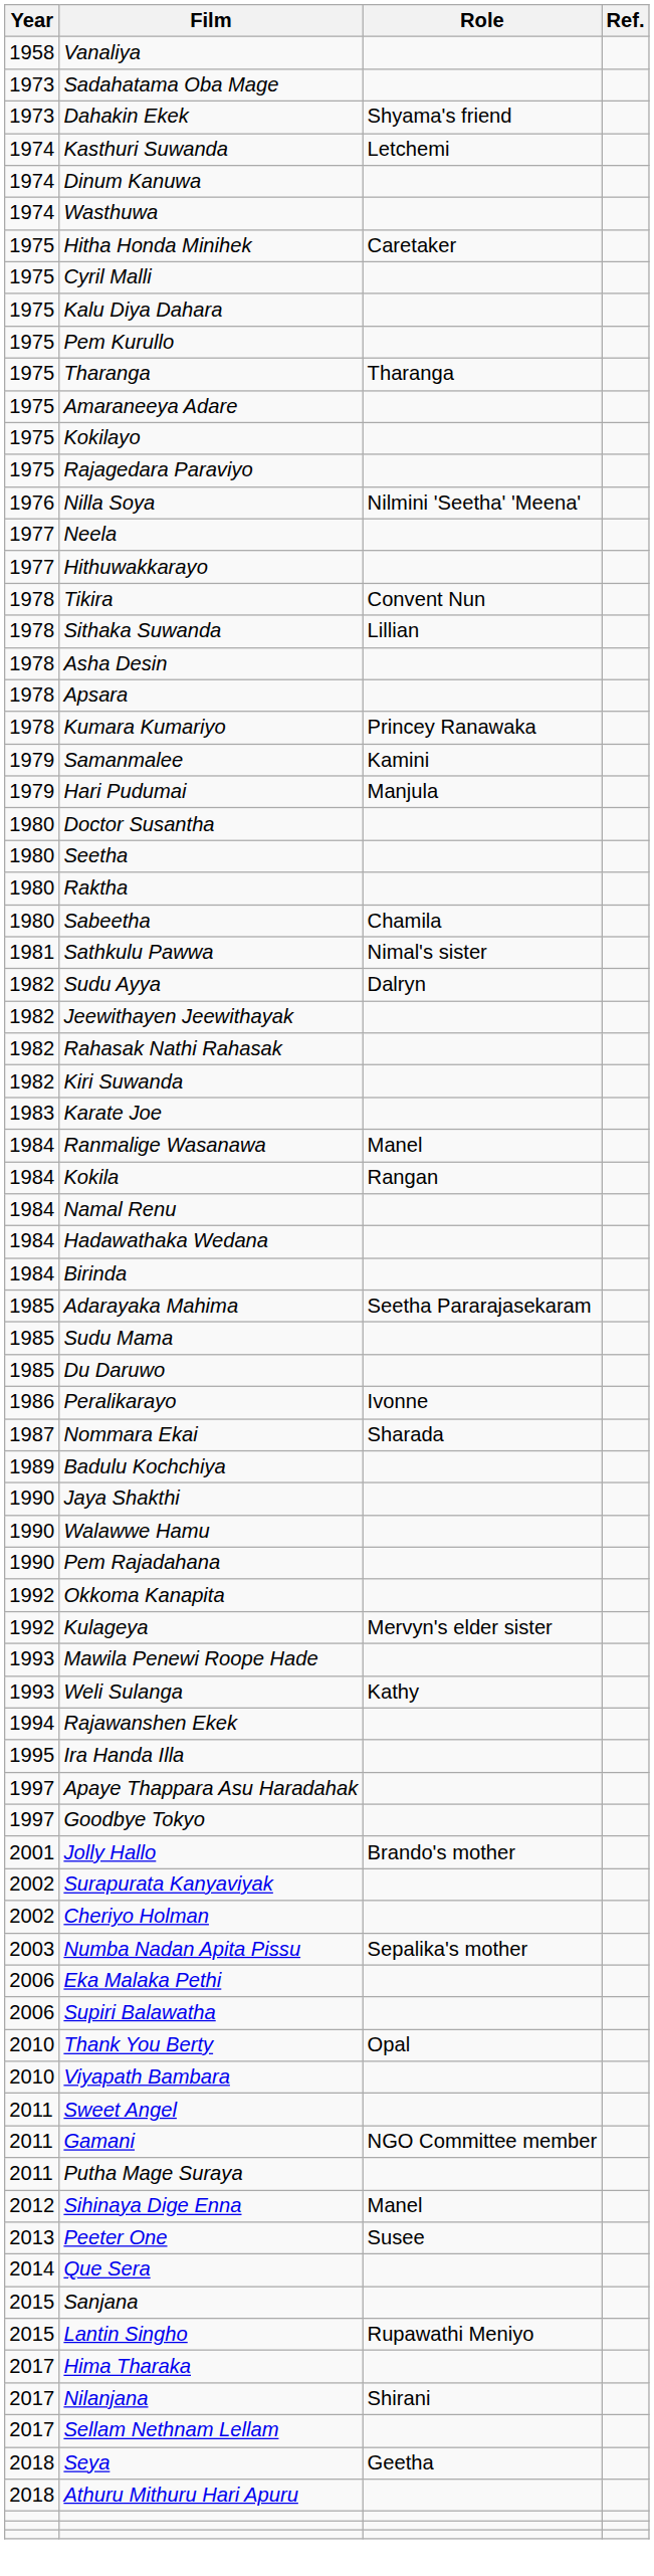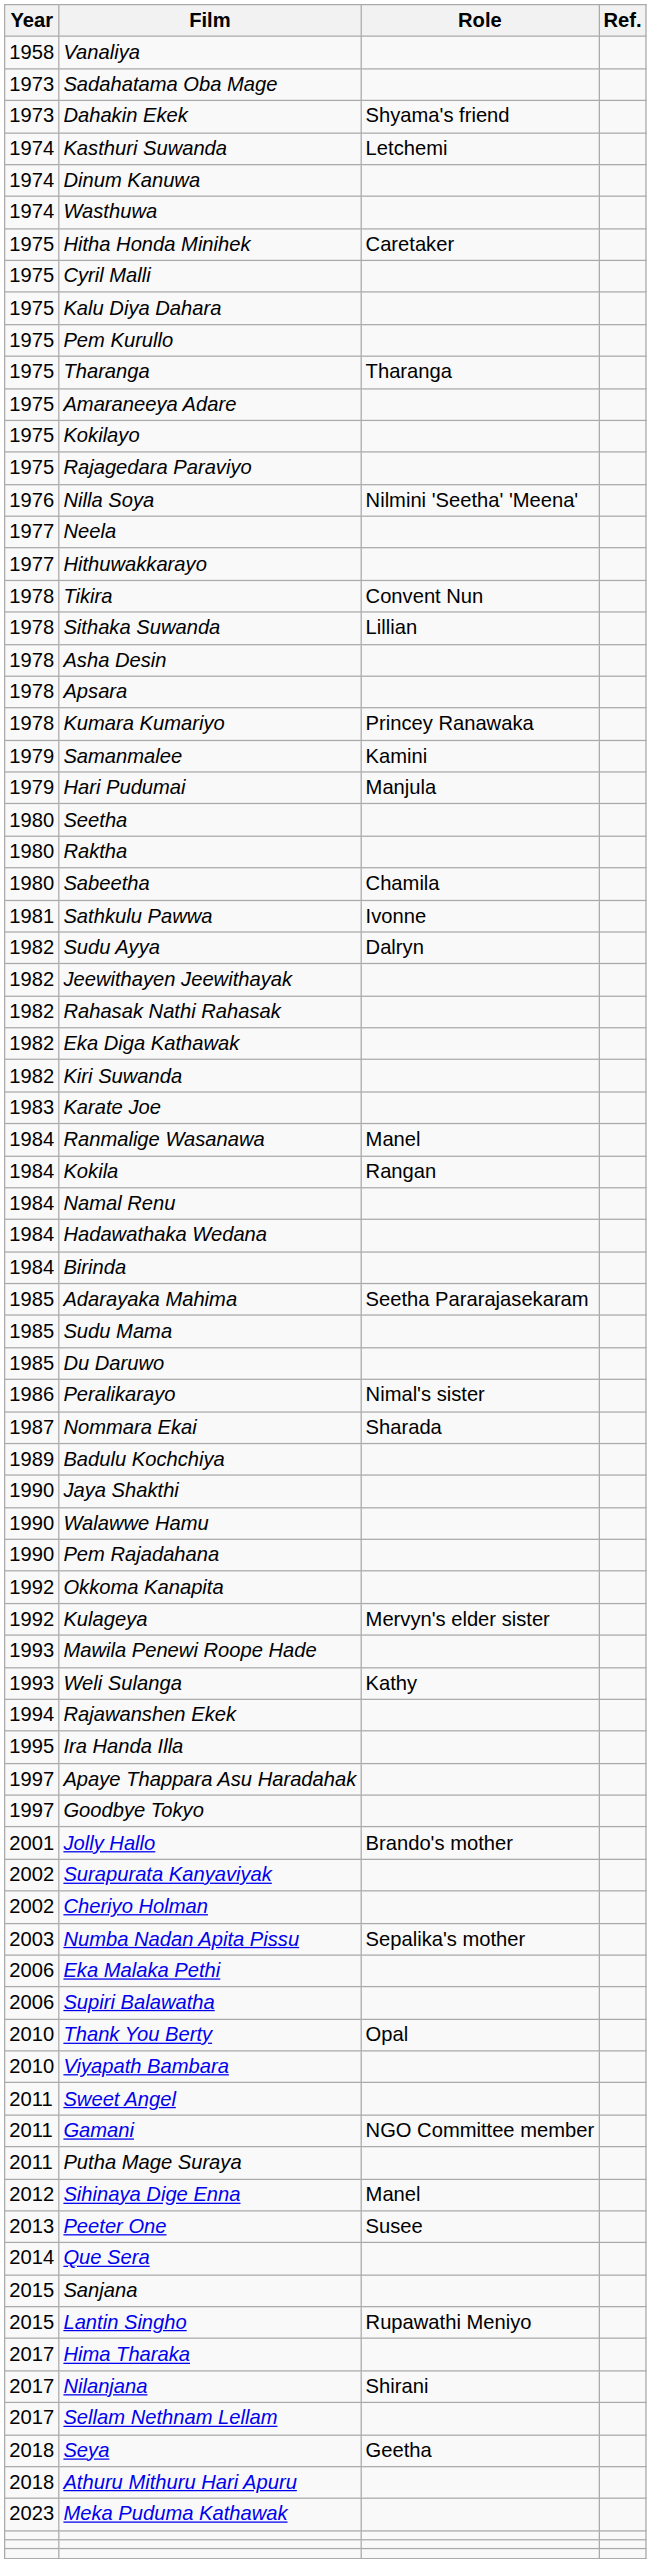 <table class="wikitable">
 <tr>
 <th>Year</th>
 <th>Film</th>
 <th>Role</th>
 <th>Ref.</th>
 </tr>
 <tr>
 <td>1958</td>
 <td><em>Vanaliya</em></td>
 <td></td>
 <td></td>
 </tr>
 <tr>
 <td>1973</td>
 <td><em>Sadahatama Oba Mage</em></td>
 <td></td>
 <td></td>
 </tr>
 <tr>
 <td>1973</td>
 <td><em>Dahakin Ekek</em></td>
 <td>Shyama's friend</td>
 <td></td>
 </tr>
 <tr>
 <td>1974</td>
 <td><em>Kasthuri Suwanda</em></td>
 <td>Letchemi</td>
 <td></td>
 </tr>
 <tr>
 <td>1974</td>
 <td><em>Dinum Kanuwa</em></td>
 <td></td>
 <td></td>
 </tr>
 <tr>
 <td>1974</td>
 <td><em>Wasthuwa</em></td>
 <td></td>
 <td></td>
 </tr>
 <tr>
 <td>1975</td>
 <td><em>Hitha Honda Minihek</em></td>
 <td>Caretaker</td>
 <td></td>
 </tr>
 <tr>
 <td>1975</td>
 <td><em>Cyril Malli</em></td>
 <td></td>
 <td></td>
 </tr>
 <tr>
 <td>1975</td>
 <td><em>Kalu Diya Dahara</em></td>
 <td></td>
 <td></td>
 </tr>
 <tr>
 <td>1975</td>
 <td><em>Pem Kurullo</em></td>
 <td></td>
 <td></td>
 </tr>
 <tr>
 <td>1975</td>
 <td><em>Tharanga</em></td>
 <td>Tharanga</td>
 <td></td>
 </tr>
 <tr>
 <td>1975</td>
 <td><em>Amaraneeya Adare</em></td>
 <td></td>
 <td></td>
 </tr>
 <tr>
 <td>1975</td>
 <td><em>Kokilayo</em></td>
 <td></td>
 <td></td>
 </tr>
 <tr>
 <td>1975</td>
 <td><em>Rajagedara Paraviyo</em></td>
 <td></td>
 <td></td>
 </tr>
 <tr>
 <td>1976</td>
 <td><em>Nilla Soya</em></td>
 <td>Nilmini 'Seetha' 'Meena'</td>
 <td></td>
 </tr>
 <tr>
 <td>1977</td>
 <td><em>Neela</em></td>
 <td></td>
 <td></td>
 </tr>
 <tr>
 <td>1977</td>
 <td><em>Hithuwakkarayo</em></td>
 <td></td>
 <td></td>
 </tr>
 <tr>
 <td>1978</td>
 <td><em>Tikira</em></td>
 <td>Convent Nun</td>
 <td></td>
 </tr>
 <tr>
 <td>1978</td>
 <td><em>Sithaka Suwanda</em></td>
 <td>Lillian</td>
 <td></td>
 </tr>
 <tr>
 <td>1978</td>
 <td><em>Asha Desin</em></td>
 <td></td>
 <td></td>
 </tr>
 <tr>
 <td>1978</td>
 <td><em>Apsara</em></td>
 <td></td>
 <td></td>
 </tr>
 <tr>
 <td>1978</td>
 <td><em>Kumara Kumariyo</em></td>
 <td>Princey Ranawaka</td>
 <td></td>
 </tr>
 <tr>
 <td>1979</td>
 <td><em>Samanmalee</em></td>
 <td>Kamini</td>
 <td></td>
 </tr>
 <tr>
 <td>1979</td>
 <td><em>Hari Pudumai</em></td>
 <td>Manjula</td>
 <td></td>
 </tr>
 <tr>
 <td>1980</td>
-<td><em>Doctor Susantha</em></td>
-<td></td>
-<td></td>
-</tr>
-<tr>
-<td>1980</td>
 <td><em>Seetha</em></td>
 <td></td>
 <td></td>
 </tr>
 <tr>
 <td>1980</td>
 <td><em>Raktha</em></td>
 <td></td>
 <td></td>
 </tr>
 <tr>
 <td>1980</td>
 <td><em>Sabeetha</em></td>
 <td>Chamila</td>
 <td></td>
 </tr>
 <tr>
 <td>1981</td>
 <td><em>Sathkulu Pawwa</em></td>
-<td>Nimal's sister</td>
+<td>Ivonne</td>
 <td></td>
 </tr>
 <tr>
 <td>1982</td>
 <td><em>Sudu Ayya</em></td>
 <td>Dalryn</td>
 <td></td>
 </tr>
 <tr>
 <td>1982</td>
 <td><em>Jeewithayen Jeewithayak</em></td>
 <td></td>
 <td></td>
 </tr>
 <tr>
 <td>1982</td>
 <td><em>Rahasak Nathi Rahasak</em></td>
+<td></td>
+<td></td>
+</tr>
+<tr>
+<td>1982</td>
+<td><em>Eka Diga Kathawak</em></td>
 <td></td>
 <td></td>
 </tr>
 <tr>
 <td>1982</td>
 <td><em>Kiri Suwanda</em></td>
 <td></td>
 <td></td>
 </tr>
 <tr>
 <td>1983</td>
 <td><em>Karate Joe</em></td>
 <td></td>
 <td></td>
 </tr>
 <tr>
 <td>1984</td>
 <td><em>Ranmalige Wasanawa</em></td>
 <td>Manel</td>
 <td></td>
 </tr>
 <tr>
 <td>1984</td>
 <td><em>Kokila</em></td>
 <td>Rangan</td>
 <td></td>
 </tr>
 <tr>
 <td>1984</td>
 <td><em>Namal Renu</em></td>
 <td></td>
 <td></td>
 </tr>
 <tr>
 <td>1984</td>
 <td><em>Hadawathaka Wedana</em></td>
 <td></td>
 <td></td>
 </tr>
 <tr>
 <td>1984</td>
 <td><em>Birinda</em></td>
 <td></td>
 <td></td>
 </tr>
 <tr>
 <td>1985</td>
 <td><em>Adarayaka Mahima</em></td>
 <td>Seetha Pararajasekaram</td>
 <td></td>
 </tr>
 <tr>
 <td>1985</td>
 <td><em>Sudu Mama</em></td>
 <td></td>
 <td></td>
 </tr>
 <tr>
 <td>1985</td>
 <td><em>Du Daruwo</em></td>
 <td></td>
 <td></td>
 </tr>
 <tr>
 <td>1986</td>
 <td><em>Peralikarayo</em></td>
-<td>Ivonne</td>
+<td>Nimal's sister</td>
 <td></td>
 </tr>
 <tr>
 <td>1987</td>
 <td><em>Nommara Ekai</em></td>
 <td>Sharada</td>
 <td></td>
 </tr>
 <tr>
 <td>1989</td>
 <td><em>Badulu Kochchiya</em></td>
 <td></td>
 <td></td>
 </tr>
 <tr>
 <td>1990</td>
 <td><em>Jaya Shakthi</em></td>
 <td></td>
 <td></td>
 </tr>
 <tr>
 <td>1990</td>
 <td><em>Walawwe Hamu</em></td>
 <td></td>
 <td></td>
 </tr>
 <tr>
 <td>1990</td>
 <td><em>Pem Rajadahana</em></td>
 <td></td>
 <td></td>
 </tr>
 <tr>
 <td>1992</td>
 <td><em>Okkoma Kanapita</em></td>
 <td></td>
 <td></td>
 </tr>
 <tr>
 <td>1992</td>
 <td><em>Kulageya</em></td>
 <td>Mervyn's elder sister</td>
 <td></td>
 </tr>
 <tr>
 <td>1993</td>
 <td><em>Mawila Penewi Roope Hade</em></td>
 <td></td>
 <td></td>
 </tr>
 <tr>
 <td>1993</td>
 <td><em>Weli Sulanga</em></td>
 <td>Kathy</td>
 <td></td>
 </tr>
 <tr>
 <td>1994</td>
 <td><em>Rajawanshen Ekek</em></td>
 <td></td>
 <td></td>
 </tr>
 <tr>
 <td>1995</td>
 <td><em>Ira Handa Illa</em></td>
 <td></td>
 <td></td>
 </tr>
 <tr>
 <td>1997</td>
 <td><em>Apaye Thappara Asu Haradahak</em></td>
 <td></td>
 <td></td>
 </tr>
 <tr>
 <td>1997</td>
 <td><em>Goodbye Tokyo</em></td>
 <td></td>
 <td></td>
 </tr>
 <tr>
 <td>2001</td>
 <td><em><a href='#'>Jolly Hallo</a></em></td>
 <td>Brando's mother</td>
 <td></td>
 </tr>
 <tr>
 <td>2002</td>
 <td><em><a href='#'>Surapurata Kanyaviyak</a></em></td>
 <td></td>
 <td></td>
 </tr>
 <tr>
 <td>2002</td>
 <td><em><a href='#'>Cheriyo Holman</a></em></td>
 <td></td>
 <td></td>
 </tr>
 <tr>
 <td>2003</td>
 <td><em><a href='#'>Numba Nadan Apita Pissu</a></em></td>
 <td>Sepalika's mother</td>
 <td></td>
 </tr>
 <tr>
 <td>2006</td>
 <td><em><a href='#'>Eka Malaka Pethi</a></em></td>
 <td></td>
 <td></td>
 </tr>
 <tr>
 <td>2006</td>
 <td><em><a href='#'>Supiri Balawatha</a></em></td>
 <td></td>
 <td></td>
 </tr>
 <tr>
 <td>2010</td>
 <td><em><a href='#'>Thank You Berty</a></em></td>
 <td>Opal</td>
 <td></td>
 </tr>
 <tr>
 <td>2010</td>
 <td><em><a href='#'>Viyapath Bambara</a></em></td>
 <td></td>
 <td></td>
 </tr>
 <tr>
 <td>2011</td>
 <td><em><a href='#'>Sweet Angel</a></em></td>
 <td></td>
 <td></td>
 </tr>
 <tr>
 <td>2011</td>
 <td><em><a href='#'>Gamani</a></em></td>
 <td>NGO Committee member</td>
 <td></td>
 </tr>
 <tr>
 <td>2011</td>
 <td><em>Putha Mage Suraya</em></td>
 <td></td>
 <td></td>
 </tr>
 <tr>
 <td>2012</td>
 <td><em><a href='#'>Sihinaya Dige Enna</a></em></td>
 <td>Manel</td>
 <td></td>
 </tr>
 <tr>
 <td>2013</td>
 <td><em><a href='#'>Peeter One</a></em></td>
 <td>Susee</td>
 <td></td>
 </tr>
 <tr>
 <td>2014</td>
 <td><em><a href='#'>Que Sera</a></em></td>
 <td></td>
 <td></td>
 </tr>
 <tr>
 <td>2015</td>
 <td><em>Sanjana</em></td>
 <td></td>
 <td></td>
 </tr>
 <tr>
 <td>2015</td>
 <td><em><a href='#'>Lantin Singho</a></em></td>
 <td>Rupawathi Meniyo</td>
 <td></td>
 </tr>
 <tr>
 <td>2017</td>
 <td><em><a href='#'>Hima Tharaka</a></em></td>
 <td></td>
 <td></td>
 </tr>
 <tr>
 <td>2017</td>
 <td><em><a href='#'>Nilanjana</a></em></td>
 <td>Shirani</td>
 <td></td>
 </tr>
 <tr>
 <td>2017</td>
 <td><em><a href='#'>Sellam Nethnam Lellam</a></em></td>
 <td></td>
 <td></td>
 </tr>
 <tr>
 <td>2018</td>
 <td><em><a href='#'>Seya</a></em></td>
 <td>Geetha</td>
 <td></td>
 </tr>
 <tr>
 <td>2018</td>
 <td><em><a href='#'>Athuru Mithuru Hari Apuru</a></em></td>
 <td></td>
 <td></td>
 </tr>
 <tr>
+<td>2023</td>
+<td><em><a href='#'>Meka Puduma Kathawak</a></em></td>
+<td></td>
+<td></td>
+</tr>
+<tr>
 <td></td>
 <td></td>
 <td></td>
 <td></td>
 </tr>
 <tr>
 <td></td>
 <td></td>
 <td></td>
 <td></td>
 </tr>
 <tr>
 <td></td>
 <td></td>
 <td></td>
 <td></td>
 </tr>
 </table>
